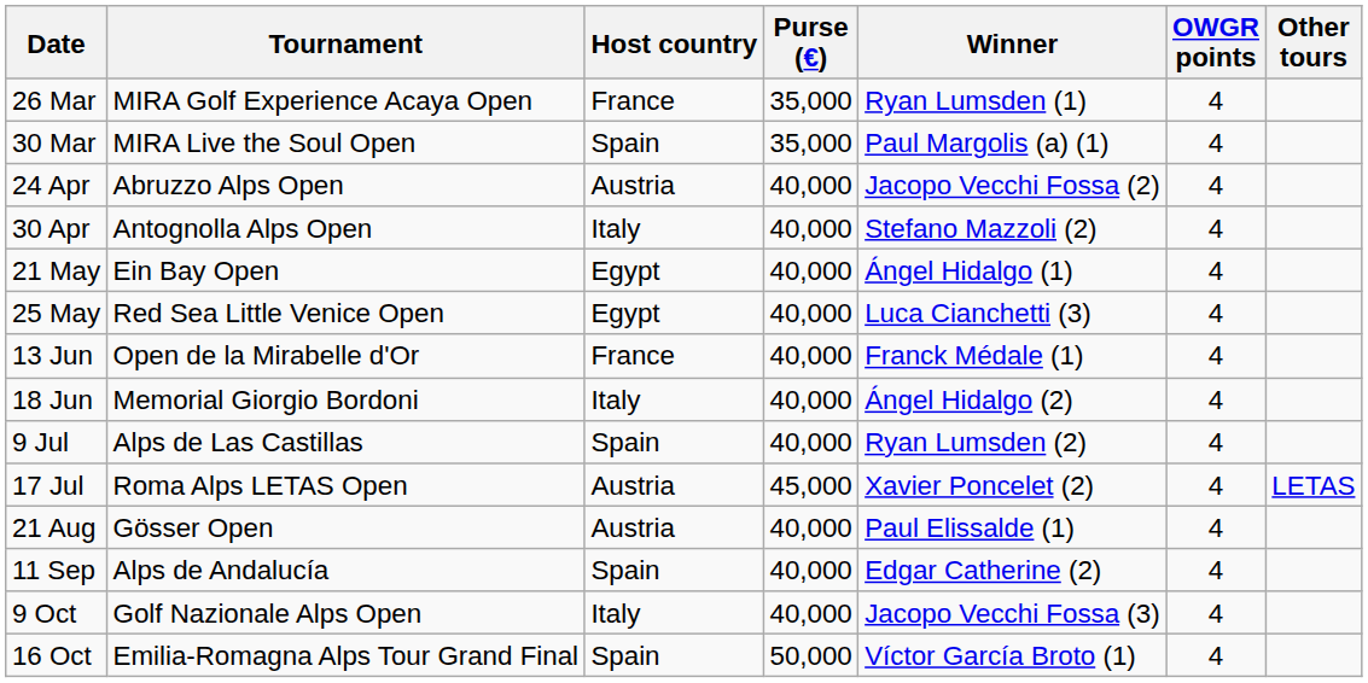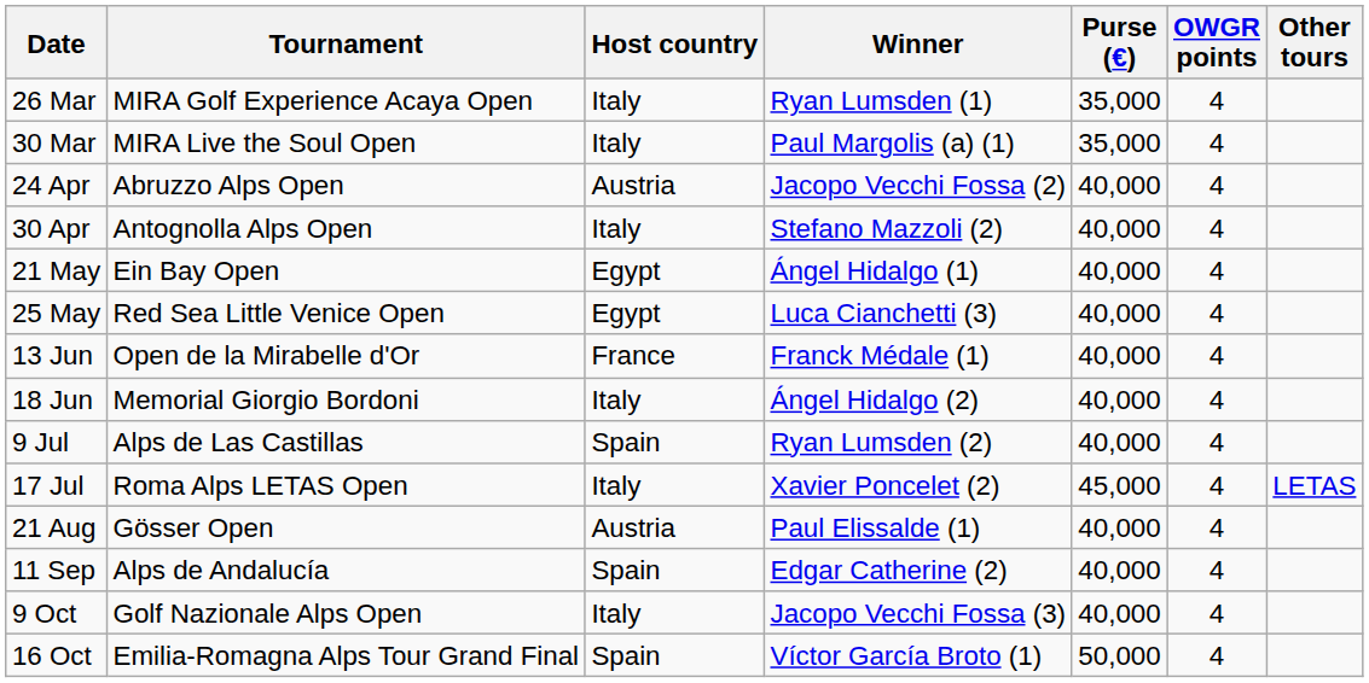 <table class="wikitable" style="font-size:95%;">
 <tr>
 <th>Date</th>
 <th>Tournament</th>
 <th>Host country</th>
+<th>Winner</th>
 <th>Purse<br>(<a href='#'>€</a>)</th>
-<th>Winner</th>
 <th><a href='#'>OWGR</a><br>points</th>
 <th>Other<br>tours</th>
 </tr>
 <tr>
 <td>26 Mar</td>
 <td>MIRA Golf Experience Acaya Open</td>
-<td>France</td>
+<td>Italy</td>
+<td> <a href='#'>Ryan Lumsden</a> (1)</td>
 <td align=right>35,000</td>
-<td> <a href='#'>Ryan Lumsden</a> (1)</td>
 <td align=center>4</td>
 <td></td>
 </tr>
 <tr>
 <td>30 Mar</td>
 <td>MIRA Live the Soul Open</td>
-<td>Spain</td>
+<td>Italy</td>
+<td> <a href='#'>Paul Margolis</a> (a) (1)</td>
 <td align=right>35,000</td>
-<td> <a href='#'>Paul Margolis</a> (a) (1)</td>
 <td align=center>4</td>
 <td></td>
 </tr>
 <tr>
 <td>24 Apr</td>
 <td>Abruzzo Alps Open</td>
 <td>Austria</td>
+<td> <a href='#'>Jacopo Vecchi Fossa</a> (2)</td>
 <td align=right>40,000</td>
-<td> <a href='#'>Jacopo Vecchi Fossa</a> (2)</td>
 <td align=center>4</td>
 <td></td>
 </tr>
 <tr>
 <td>30 Apr</td>
 <td>Antognolla Alps Open</td>
 <td>Italy</td>
+<td> <a href='#'>Stefano Mazzoli</a> (2)</td>
 <td align=right>40,000</td>
-<td> <a href='#'>Stefano Mazzoli</a> (2)</td>
 <td align=center>4</td>
 <td></td>
 </tr>
 <tr>
 <td>21 May</td>
 <td>Ein Bay Open</td>
 <td>Egypt</td>
+<td> <a href='#'>Ángel Hidalgo</a> (1)</td>
 <td align=right>40,000</td>
-<td> <a href='#'>Ángel Hidalgo</a> (1)</td>
 <td align=center>4</td>
 <td></td>
 </tr>
 <tr>
 <td>25 May</td>
 <td>Red Sea Little Venice Open</td>
 <td>Egypt</td>
+<td> <a href='#'>Luca Cianchetti</a> (3)</td>
 <td align=right>40,000</td>
-<td> <a href='#'>Luca Cianchetti</a> (3)</td>
 <td align=center>4</td>
 <td></td>
 </tr>
 <tr>
 <td>13 Jun</td>
 <td>Open de la Mirabelle d'Or</td>
 <td>France</td>
+<td> <a href='#'>Franck Médale</a> (1)</td>
 <td align=right>40,000</td>
-<td> <a href='#'>Franck Médale</a> (1)</td>
 <td align=center>4</td>
 <td></td>
 </tr>
 <tr>
 <td>18 Jun</td>
 <td>Memorial Giorgio Bordoni</td>
 <td>Italy</td>
+<td> <a href='#'>Ángel Hidalgo</a> (2)</td>
 <td align=right>40,000</td>
-<td> <a href='#'>Ángel Hidalgo</a> (2)</td>
 <td align=center>4</td>
 <td></td>
 </tr>
 <tr>
 <td>9 Jul</td>
 <td>Alps de Las Castillas</td>
 <td>Spain</td>
+<td> <a href='#'>Ryan Lumsden</a> (2)</td>
 <td align=right>40,000</td>
-<td> <a href='#'>Ryan Lumsden</a> (2)</td>
 <td align=center>4</td>
 <td></td>
 </tr>
 <tr>
 <td>17 Jul</td>
 <td>Roma Alps LETAS Open</td>
-<td>Austria</td>
+<td>Italy</td>
+<td> <a href='#'>Xavier Poncelet</a> (2)</td>
 <td align=right>45,000</td>
-<td> <a href='#'>Xavier Poncelet</a> (2)</td>
 <td align=center>4</td>
 <td><a href='#'>LETAS</a></td>
 </tr>
 <tr>
 <td>21 Aug</td>
 <td>Gösser Open</td>
 <td>Austria</td>
+<td> <a href='#'>Paul Elissalde</a> (1)</td>
 <td align=right>40,000</td>
-<td> <a href='#'>Paul Elissalde</a> (1)</td>
 <td align=center>4</td>
 <td></td>
 </tr>
 <tr>
 <td>11 Sep</td>
 <td>Alps de Andalucía</td>
 <td>Spain</td>
+<td> <a href='#'>Edgar Catherine</a> (2)</td>
 <td align=right>40,000</td>
-<td> <a href='#'>Edgar Catherine</a> (2)</td>
 <td align=center>4</td>
 <td></td>
 </tr>
 <tr>
 <td>9 Oct</td>
 <td>Golf Nazionale Alps Open</td>
 <td>Italy</td>
+<td> <a href='#'>Jacopo Vecchi Fossa</a> (3)</td>
 <td align=right>40,000</td>
-<td> <a href='#'>Jacopo Vecchi Fossa</a> (3)</td>
 <td align=center>4</td>
 <td></td>
 </tr>
 <tr>
 <td>16 Oct</td>
 <td>Emilia-Romagna Alps Tour Grand Final</td>
 <td>Spain</td>
+<td> <a href='#'>Víctor García Broto</a> (1)</td>
 <td align=right>50,000</td>
-<td> <a href='#'>Víctor García Broto</a> (1)</td>
 <td align=center>4</td>
 <td></td>
 </tr>
 </table>
